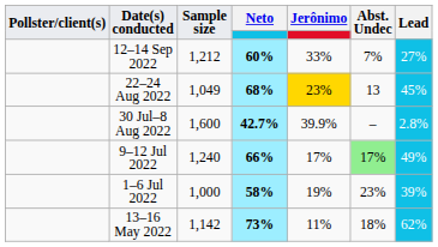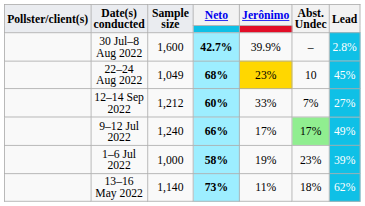 <table class="wikitable sortable" style="text-align:center;font-size:90%;line-height:14px;">
 <tr>
 <td rowspan="2" class="unsortable" style="width:50px;background:#eaecf0;"><strong>Pollster/client(s)</strong></td>
 <td rowspan="2" class="unsortable" style="width:50px;background:#eaecf0;"><strong>Date(s)<br>conducted</strong></td>
 <td rowspan="2" class="unsortable" style="width:50px;background:#eaecf0;"><strong>Sample<br>size</strong></td>
 <th class="unsortable" style="width:50px;"><a href='#'>Neto</a><br></th>
 <th class="unsortable" style="width:50px;"><a href='#'>Jerônimo</a><br></th>
 <th rowspan="2">Abst. <br>Undec</th>
 <th rowspan="2" data-sort-type="number">Lead</th>
 </tr>
 <tr>
 <th class="sortable" data-sort-type="number" style="background:#0FC0E6;"></th>
 <th class="sortable" data-sort-type="number" style="background:#e20e28;"></th>
 </tr>
 <tr>
 <td></td>
-<td>12–14 Sep 2022</td>
-<td>1,212</td>
-<td style="background:#9deeff"><strong>60%</strong></td>
-<td>33%</td>
-<td>7%</td>
-<td style="background:#0FC0E6;color:#FFFFFF">27%</td>
+<td>30 Jul–8 Aug 2022</td>
+<td>1,600</td>
+<td style="background:#9deeff"><strong>42.7%</strong></td>
+<td>39.9%</td>
+<td>–</td>
+<td style="background:#0FC0E6;color:#FFFFFF">2.8%</td>
 </tr>
 <tr>
 <td></td>
 <td>22–24 Aug 2022</td>
 <td>1,049</td>
 <td style="background:#9deeff"><strong>68%</strong></td>
 <td style="background: gold;">23%</td>
-<td>13</td>
+<td>10</td>
 <td style="background:#0FC0E6;color:#FFFFFF">45%</td>
 </tr>
 <tr>
 <td></td>
-<td>30 Jul–8 Aug 2022</td>
-<td>1,600</td>
-<td style="background:#9deeff"><strong>42.7%</strong></td>
-<td>39.9%</td>
-<td>–</td>
-<td style="background:#0FC0E6;color:#FFFFFF">2.8%</td>
+<td>12–14 Sep 2022</td>
+<td>1,212</td>
+<td style="background:#9deeff"><strong>60%</strong></td>
+<td>33%</td>
+<td>7%</td>
+<td style="background:#0FC0E6;color:#FFFFFF">27%</td>
 </tr>
 <tr>
 <td></td>
 <td>9–12 Jul 2022</td>
 <td>1,240</td>
 <td style="background:#9deeff"><strong>66%</strong></td>
 <td>17%</td>
 <td style="background: lightgreen;">17%</td>
 <td style="background:#0FC0E6;color:#FFFFFF">49%</td>
 </tr>
 <tr>
 <td></td>
 <td>1–6 Jul 2022</td>
 <td>1,000</td>
 <td style="background:#9deeff"><strong>58%</strong></td>
 <td>19%</td>
 <td>23%</td>
 <td style="background:#0FC0E6;color:#FFFFFF">39%</td>
 </tr>
 <tr>
 <td></td>
 <td>13–16 May 2022</td>
-<td>1,142</td>
+<td>1,140</td>
 <td style="background:#9deeff"><strong>73%</strong></td>
 <td>11%</td>
 <td>18%</td>
 <td style="background:#0FC0E6;color:#FFFFFF">62%</td>
 </tr>
 </table>
